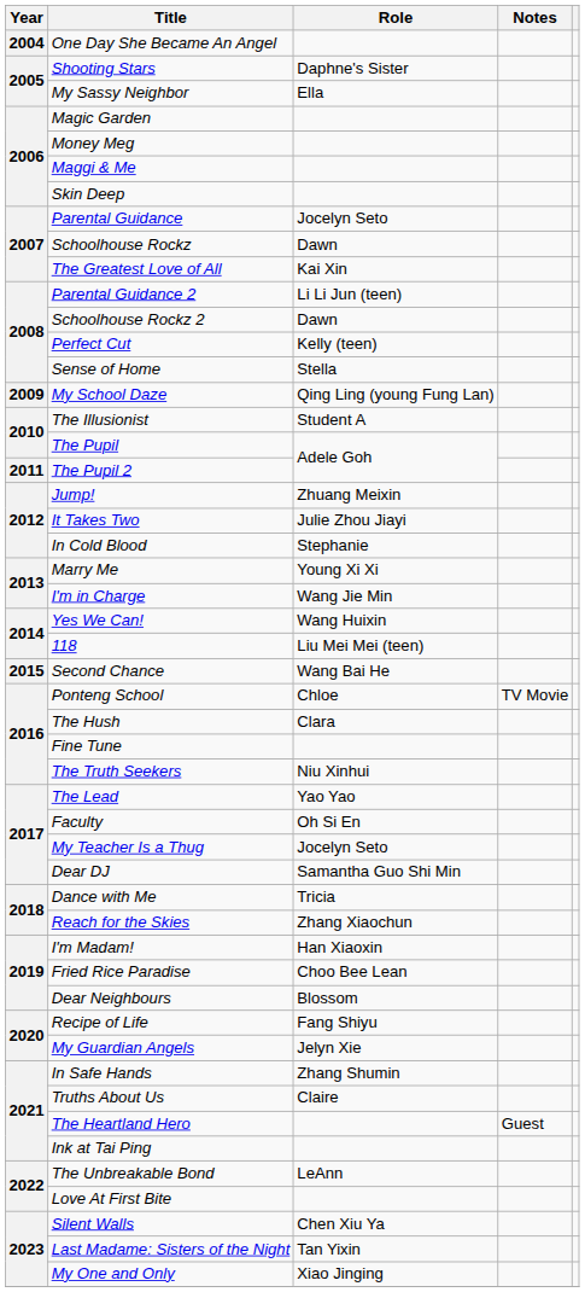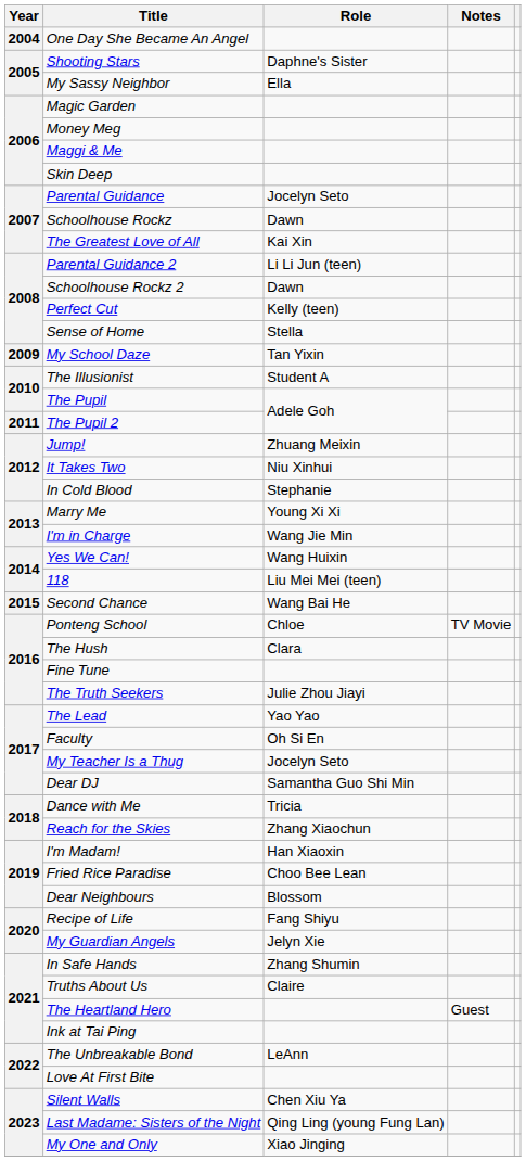 <table class="wikitable sortable plainrowheaders">
 <tr>
 <th scope="col">Year</th>
 <th scope="col">Title</th>
 <th scope="col">Role</th>
 <th scope="col" class="unsortable">Notes</th>
 <th scope="col" class="unsortable"></th>
 </tr>
 <tr>
 <th scope="row">2004</th>
 <td><em>One Day She Became An Angel</em></td>
 <td></td>
 <td></td>
 <td></td>
 </tr>
 <tr>
 <th scope="row" rowspan="2">2005</th>
 <td><em><a href='#'>Shooting Stars</a></em></td>
 <td>Daphne's Sister</td>
 <td></td>
 <td></td>
 </tr>
 <tr>
 <td><em>My Sassy Neighbor</em></td>
 <td>Ella</td>
 <td></td>
 <td></td>
 </tr>
 <tr>
 <th scope="row" rowspan="4">2006</th>
 <td><em>Magic Garden</em></td>
 <td></td>
 <td></td>
 <td></td>
 </tr>
 <tr>
 <td><em>Money Meg</em></td>
 <td></td>
 <td></td>
 <td></td>
 </tr>
 <tr>
 <td><em><a href='#'>Maggi & Me</a></em></td>
 <td></td>
 <td></td>
 <td></td>
 </tr>
 <tr>
 <td><em>Skin Deep</em></td>
 <td></td>
 <td></td>
 <td></td>
 </tr>
 <tr>
 <th scope="row" rowspan="3">2007</th>
 <td><em><a href='#'>Parental Guidance</a></em></td>
 <td>Jocelyn Seto</td>
 <td></td>
 <td></td>
 </tr>
 <tr>
 <td><em>Schoolhouse Rockz</em></td>
 <td>Dawn</td>
 <td></td>
 <td></td>
 </tr>
 <tr>
 <td><em><a href='#'>The Greatest Love of All</a></em></td>
 <td>Kai Xin</td>
 <td></td>
 <td></td>
 </tr>
 <tr>
 <th scope="row" rowspan="4">2008</th>
 <td><em><a href='#'>Parental Guidance 2</a></em></td>
 <td>Li Li Jun (teen)</td>
 <td></td>
 <td></td>
 </tr>
 <tr>
 <td><em>Schoolhouse Rockz 2</em></td>
 <td>Dawn</td>
 <td></td>
 <td></td>
 </tr>
 <tr>
 <td><em><a href='#'>Perfect Cut</a></em></td>
 <td>Kelly (teen)</td>
 <td></td>
 <td></td>
 </tr>
 <tr>
 <td><em>Sense of Home</em></td>
 <td>Stella</td>
 <td></td>
 <td></td>
 </tr>
 <tr>
 <th scope="row" rowspan="1">2009</th>
 <td><em><a href='#'>My School Daze</a></em></td>
-<td>Qing Ling (young Fung Lan)</td>
+<td>Tan Yixin</td>
 <td></td>
 <td></td>
 </tr>
 <tr>
 <th scope="row" rowspan="2">2010</th>
 <td><em>The Illusionist</em></td>
 <td>Student A</td>
 <td></td>
 <td></td>
 </tr>
 <tr>
 <td><em><a href='#'>The Pupil</a></em></td>
 <td rowspan="2">Adele Goh</td>
 <td></td>
 <td></td>
 </tr>
 <tr>
 <th scope="row" rowspan="1">2011</th>
 <td><em><a href='#'>The Pupil 2</a></em></td>
 <td></td>
 <td></td>
 </tr>
 <tr>
 <th scope="row" rowspan="3">2012</th>
 <td><em><a href='#'>Jump!</a></em></td>
 <td>Zhuang Meixin</td>
 <td></td>
 <td></td>
 </tr>
 <tr>
 <td><em><a href='#'>It Takes Two</a></em></td>
-<td>Julie Zhou Jiayi</td>
+<td>Niu Xinhui</td>
 <td></td>
 <td></td>
 </tr>
 <tr>
 <td><em>In Cold Blood</em></td>
 <td>Stephanie</td>
 <td></td>
 <td></td>
 </tr>
 <tr>
 <th scope="row" rowspan="2">2013</th>
 <td><em>Marry Me</em></td>
 <td>Young Xi Xi</td>
 <td></td>
 <td></td>
 </tr>
 <tr>
 <td><em><a href='#'>I'm in Charge</a></em></td>
 <td>Wang Jie Min</td>
 <td></td>
 <td></td>
 </tr>
 <tr>
 <th scope="row" rowspan="2">2014</th>
 <td><em><a href='#'>Yes We Can!</a></em></td>
 <td>Wang Huixin</td>
 <td></td>
 <td></td>
 </tr>
 <tr>
 <td><em><a href='#'>118</a></em></td>
 <td>Liu Mei Mei (teen)</td>
 <td></td>
 <td></td>
 </tr>
 <tr>
 <th scope="row" rowspan="1">2015</th>
 <td><em>Second Chance</em></td>
 <td>Wang Bai He</td>
 <td></td>
 <td></td>
 </tr>
 <tr>
 <th scope="row" rowspan="4">2016</th>
 <td><em>Ponteng School</em></td>
 <td>Chloe</td>
 <td>TV Movie</td>
 <td></td>
 </tr>
 <tr>
 <td><em>The Hush</em></td>
 <td>Clara</td>
 <td></td>
 <td></td>
 </tr>
 <tr>
 <td><em>Fine Tune</em></td>
 <td></td>
 <td></td>
 <td></td>
 </tr>
 <tr>
 <td><em><a href='#'>The Truth Seekers</a></em></td>
-<td>Niu Xinhui</td>
+<td>Julie Zhou Jiayi</td>
 <td></td>
 <td></td>
 </tr>
 <tr>
 <th scope="row" rowspan="4">2017</th>
 <td><em><a href='#'>The Lead</a></em></td>
 <td>Yao Yao</td>
 <td></td>
 <td></td>
 </tr>
 <tr>
 <td><em>Faculty</em></td>
 <td>Oh Si En</td>
 <td></td>
 <td></td>
 </tr>
 <tr>
 <td><em><a href='#'>My Teacher Is a Thug</a></em></td>
 <td>Jocelyn Seto</td>
 <td></td>
 <td></td>
 </tr>
 <tr>
 <td><em>Dear DJ</em></td>
 <td>Samantha Guo Shi Min</td>
 <td></td>
 <td></td>
 </tr>
 <tr>
 <th scope="row" rowspan="2">2018</th>
 <td><em>Dance with Me</em></td>
 <td>Tricia</td>
 <td></td>
 <td></td>
 </tr>
 <tr>
 <td><em><a href='#'>Reach for the Skies</a></em></td>
 <td>Zhang Xiaochun</td>
 <td></td>
 <td></td>
 </tr>
 <tr>
 <th scope="row" rowspan="3">2019</th>
 <td><em>I'm Madam!</em></td>
 <td>Han Xiaoxin</td>
 <td></td>
 <td></td>
 </tr>
 <tr>
 <td><em>Fried Rice Paradise</em></td>
 <td>Choo Bee Lean</td>
 <td></td>
 <td></td>
 </tr>
 <tr>
 <td><em>Dear Neighbours</em></td>
 <td>Blossom</td>
 <td></td>
 <td></td>
 </tr>
 <tr>
 <th scope="row" rowspan="2">2020</th>
 <td><em>Recipe of Life</em></td>
 <td>Fang Shiyu</td>
 <td></td>
 <td></td>
 </tr>
 <tr>
 <td><em><a href='#'>My Guardian Angels</a></em></td>
 <td>Jelyn Xie</td>
 <td></td>
 <td></td>
 </tr>
 <tr>
 <th scope="row" rowspan="4">2021</th>
 <td><em>In Safe Hands</em></td>
 <td>Zhang Shumin</td>
 <td></td>
 <td></td>
 </tr>
 <tr>
 <td><em>Truths About Us</em></td>
 <td>Claire</td>
 <td></td>
 <td></td>
 </tr>
 <tr>
 <td><em><a href='#'>The Heartland Hero</a></em></td>
 <td></td>
 <td>Guest</td>
 <td></td>
 </tr>
 <tr>
 <td><em>Ink at Tai Ping</em></td>
 <td></td>
 <td></td>
 <td></td>
 </tr>
 <tr>
 <th scope="row" rowspan="2">2022</th>
 <td><em>The Unbreakable Bond</em></td>
 <td>LeAnn</td>
 <td></td>
 <td></td>
 </tr>
 <tr>
 <td><em>Love At First Bite</em></td>
 <td></td>
 <td></td>
 <td></td>
 </tr>
 <tr>
 <th scope="row" rowspan="3">2023</th>
 <td><em><a href='#'>Silent Walls</a></em></td>
 <td>Chen Xiu Ya</td>
 <td></td>
 <td></td>
 </tr>
 <tr>
 <td><em><a href='#'>Last Madame: Sisters of the Night</a></em></td>
-<td>Tan Yixin</td>
+<td>Qing Ling (young Fung Lan)</td>
 <td></td>
 <td></td>
 </tr>
 <tr>
 <td><em><a href='#'>My One and Only</a></em></td>
 <td>Xiao Jinging</td>
 <td></td>
 <td></td>
 </tr>
 <tr>
 </tr>
 </table>
